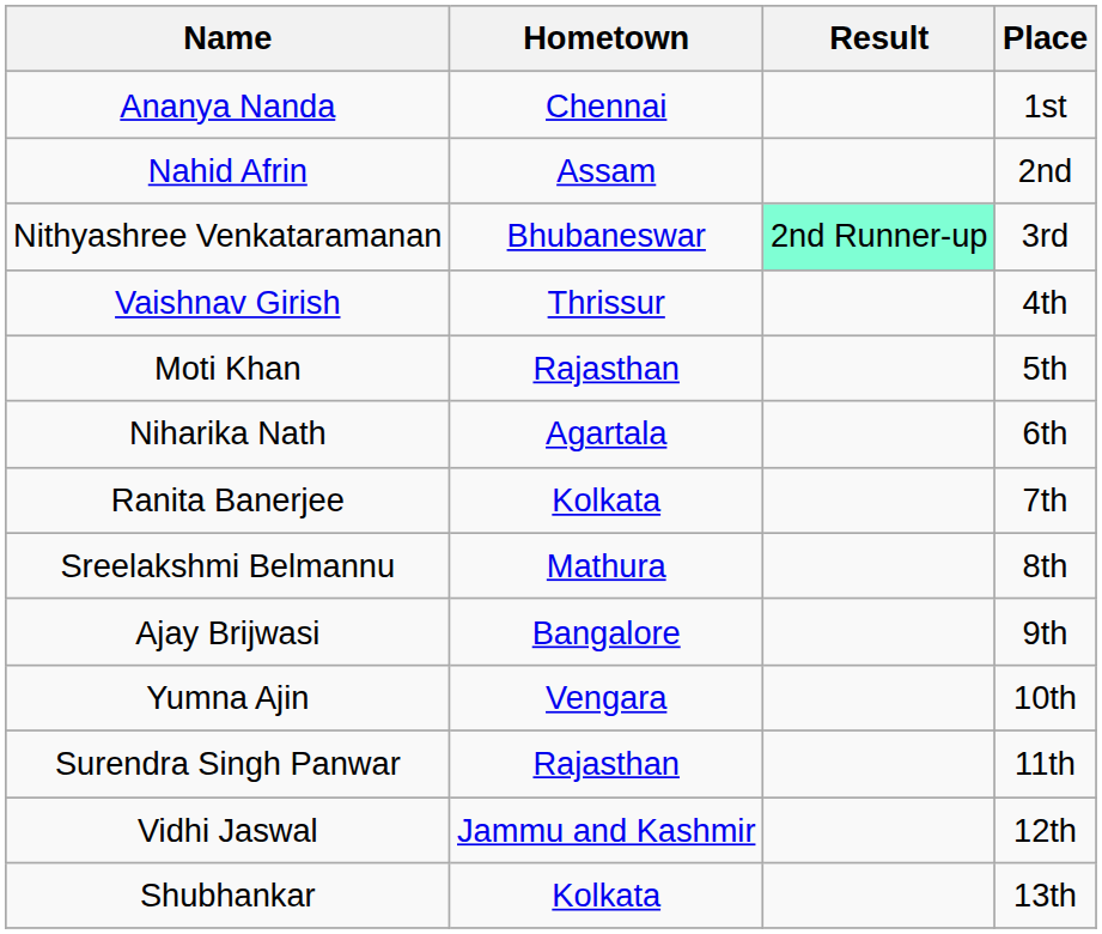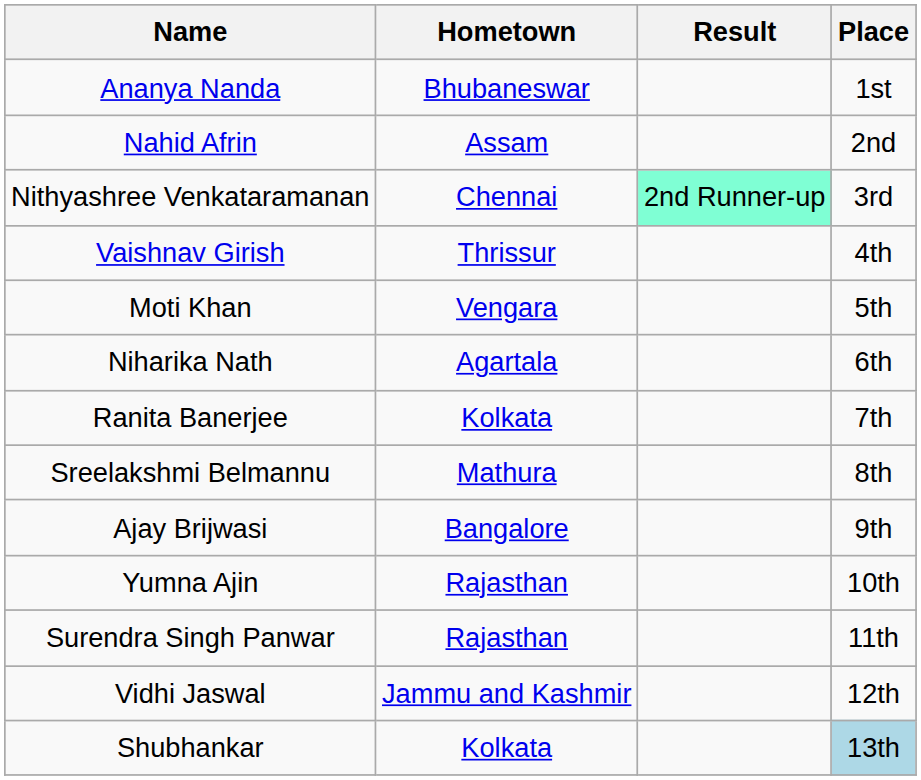 <table class="wikitable sortable" style=" text-align:center; line-height:25px; width:auto;">
 <tr>
 <th>Name</th>
 <th>Hometown</th>
 <th>Result</th>
 <th>Place</th>
 </tr>
 <tr>
 <td><a href='#'>Ananya Nanda</a></td>
-<td><a href='#'>Chennai</a></td>
+<td><a href='#'>Bhubaneswar</a></td>
 <td></td>
 <td>1st</td>
 </tr>
 <tr>
 <td><a href='#'>Nahid Afrin</a></td>
 <td><a href='#'>Assam</a></td>
 <td></td>
 <td>2nd</td>
 </tr>
 <tr>
 <td>Nithyashree Venkataramanan</td>
-<td><a href='#'>Bhubaneswar</a></td>
+<td><a href='#'>Chennai</a></td>
 <td style="background:#7FFFD4;">2nd Runner-up</td>
 <td>3rd</td>
 </tr>
 <tr>
 <td><a href='#'>Vaishnav Girish</a></td>
 <td><a href='#'>Thrissur</a></td>
 <td></td>
 <td>4th</td>
 </tr>
 <tr>
 <td>Moti Khan</td>
-<td><a href='#'>Rajasthan</a></td>
+<td><a href='#'>Vengara</a></td>
 <td></td>
 <td>5th</td>
 </tr>
 <tr>
 <td>Niharika Nath</td>
 <td><a href='#'>Agartala</a></td>
 <td></td>
 <td>6th</td>
 </tr>
 <tr>
 <td>Ranita Banerjee</td>
 <td><a href='#'>Kolkata</a></td>
 <td></td>
 <td>7th</td>
 </tr>
 <tr>
 <td>Sreelakshmi Belmannu</td>
 <td><a href='#'>Mathura</a></td>
 <td></td>
 <td>8th</td>
 </tr>
 <tr>
 <td>Ajay Brijwasi</td>
 <td><a href='#'>Bangalore</a></td>
 <td></td>
 <td>9th</td>
 </tr>
 <tr>
 <td>Yumna Ajin</td>
-<td><a href='#'>Vengara</a></td>
+<td><a href='#'>Rajasthan</a></td>
 <td></td>
 <td>10th</td>
 </tr>
 <tr>
 <td>Surendra Singh Panwar</td>
 <td><a href='#'>Rajasthan</a></td>
 <td></td>
 <td>11th</td>
 </tr>
 <tr>
 <td>Vidhi Jaswal</td>
 <td><a href='#'>Jammu and Kashmir</a></td>
 <td></td>
 <td>12th</td>
 </tr>
 <tr>
 <td>Shubhankar</td>
 <td><a href='#'>Kolkata</a></td>
 <td></td>
-<td>13th</td>
+<td style="background: lightblue;">13th</td>
 </tr>
 </table>
